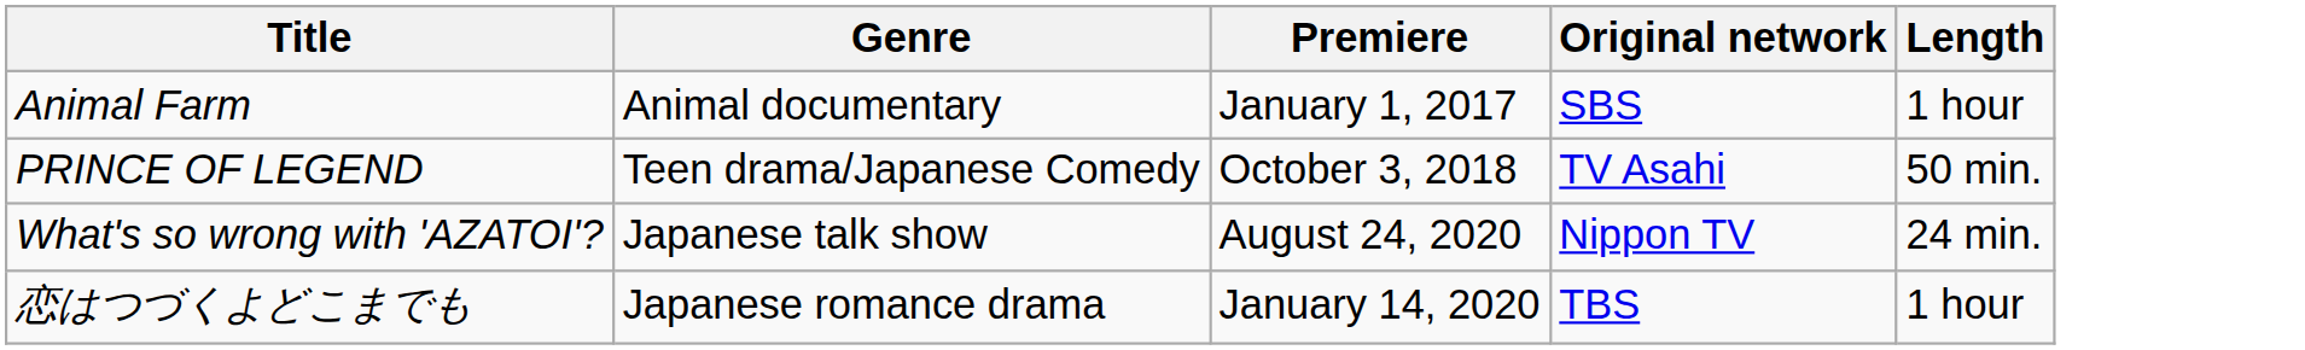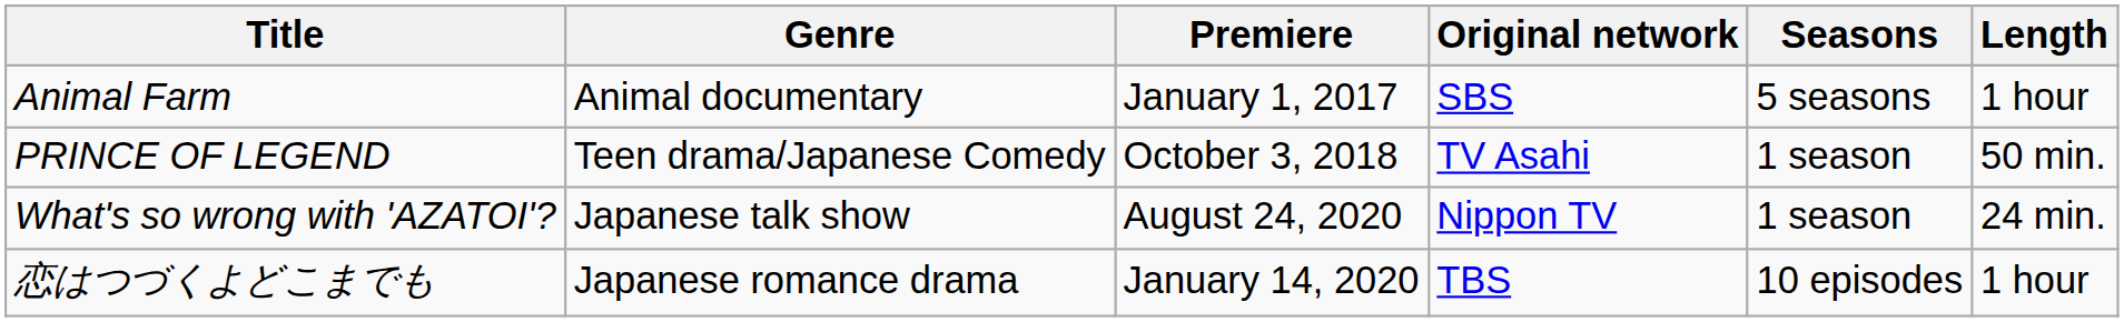 <table class="wikitable sortable">
 <tr>
 <th>Title</th>
 <th>Genre</th>
 <th>Premiere</th>
 <th>Original network</th>
+<th>Seasons</th>
 <th>Length</th>
 </tr>
 <tr>
 <td><em>Animal Farm</em></td>
 <td>Animal documentary</td>
 <td>January 1, 2017</td>
 <td><a href='#'>SBS</a></td>
+<td>5 seasons</td>
 <td>1 hour</td>
 </tr>
 <tr>
 <td><em>PRINCE OF LEGEND</em></td>
 <td>Teen drama/Japanese Comedy</td>
 <td>October 3, 2018</td>
 <td><a href='#'>TV Asahi</a></td>
+<td>1 season</td>
 <td>50 min.</td>
 </tr>
 <tr>
 <td><em>What's so wrong with 'AZATOI'?</em></td>
 <td>Japanese talk show</td>
 <td>August 24, 2020</td>
 <td><a href='#'>Nippon TV</a></td>
+<td>1 season</td>
 <td>24 min.</td>
 </tr>
 <tr>
 <td><em>恋はつづくよどこまでも</em></td>
 <td>Japanese romance drama</td>
 <td>January 14, 2020</td>
 <td><a href='#'>TBS</a></td>
+<td>10 episodes</td>
 <td>1 hour</td>
 </tr>
 </table>
